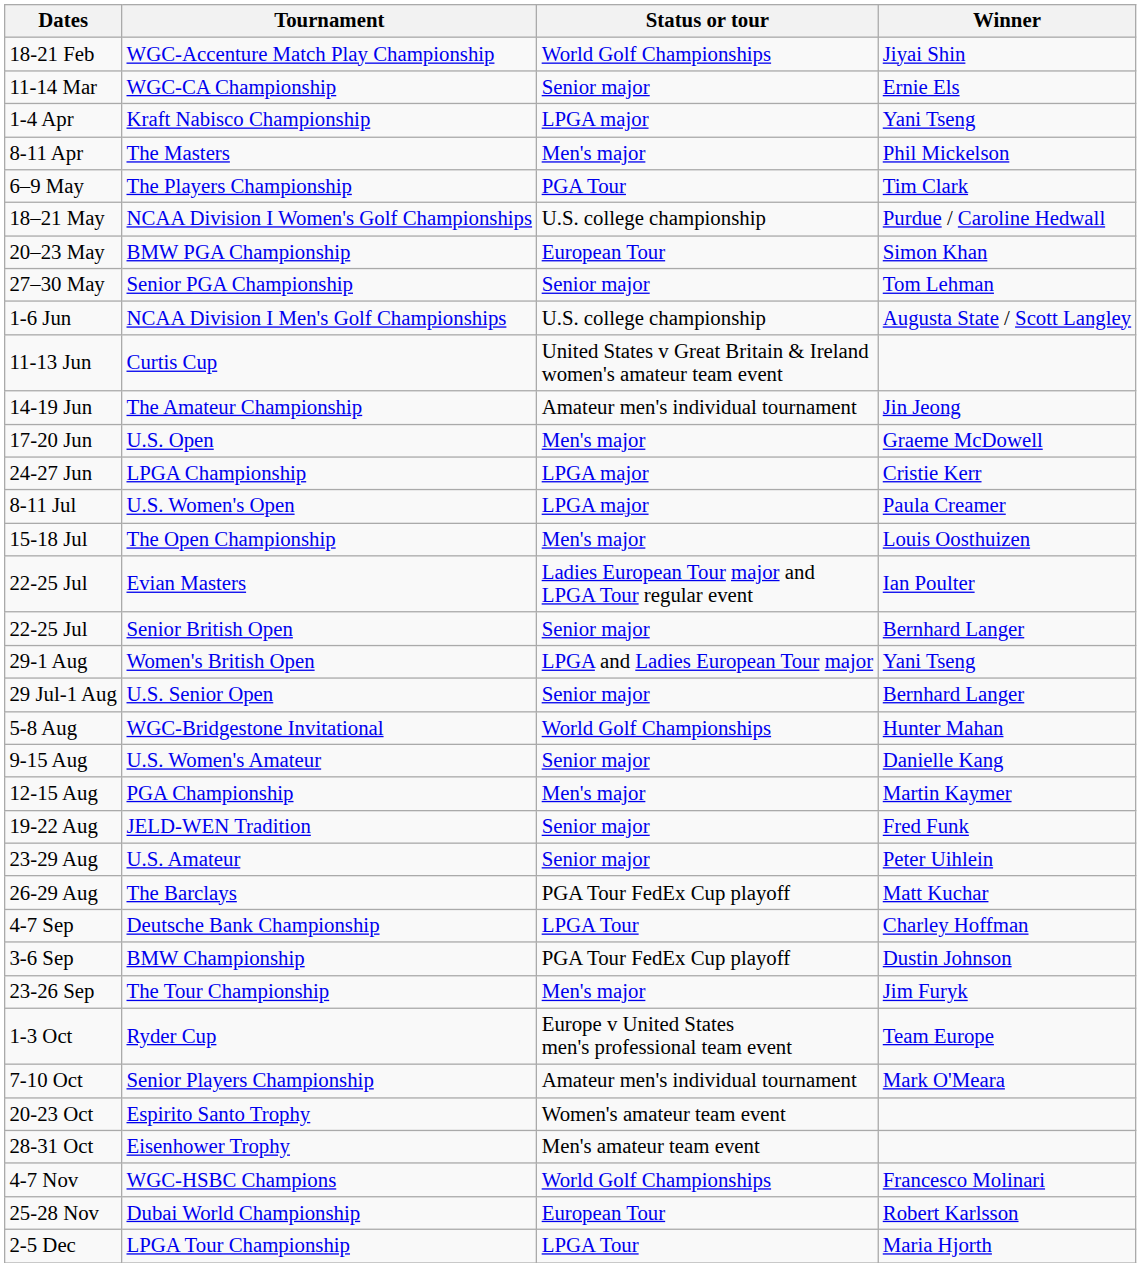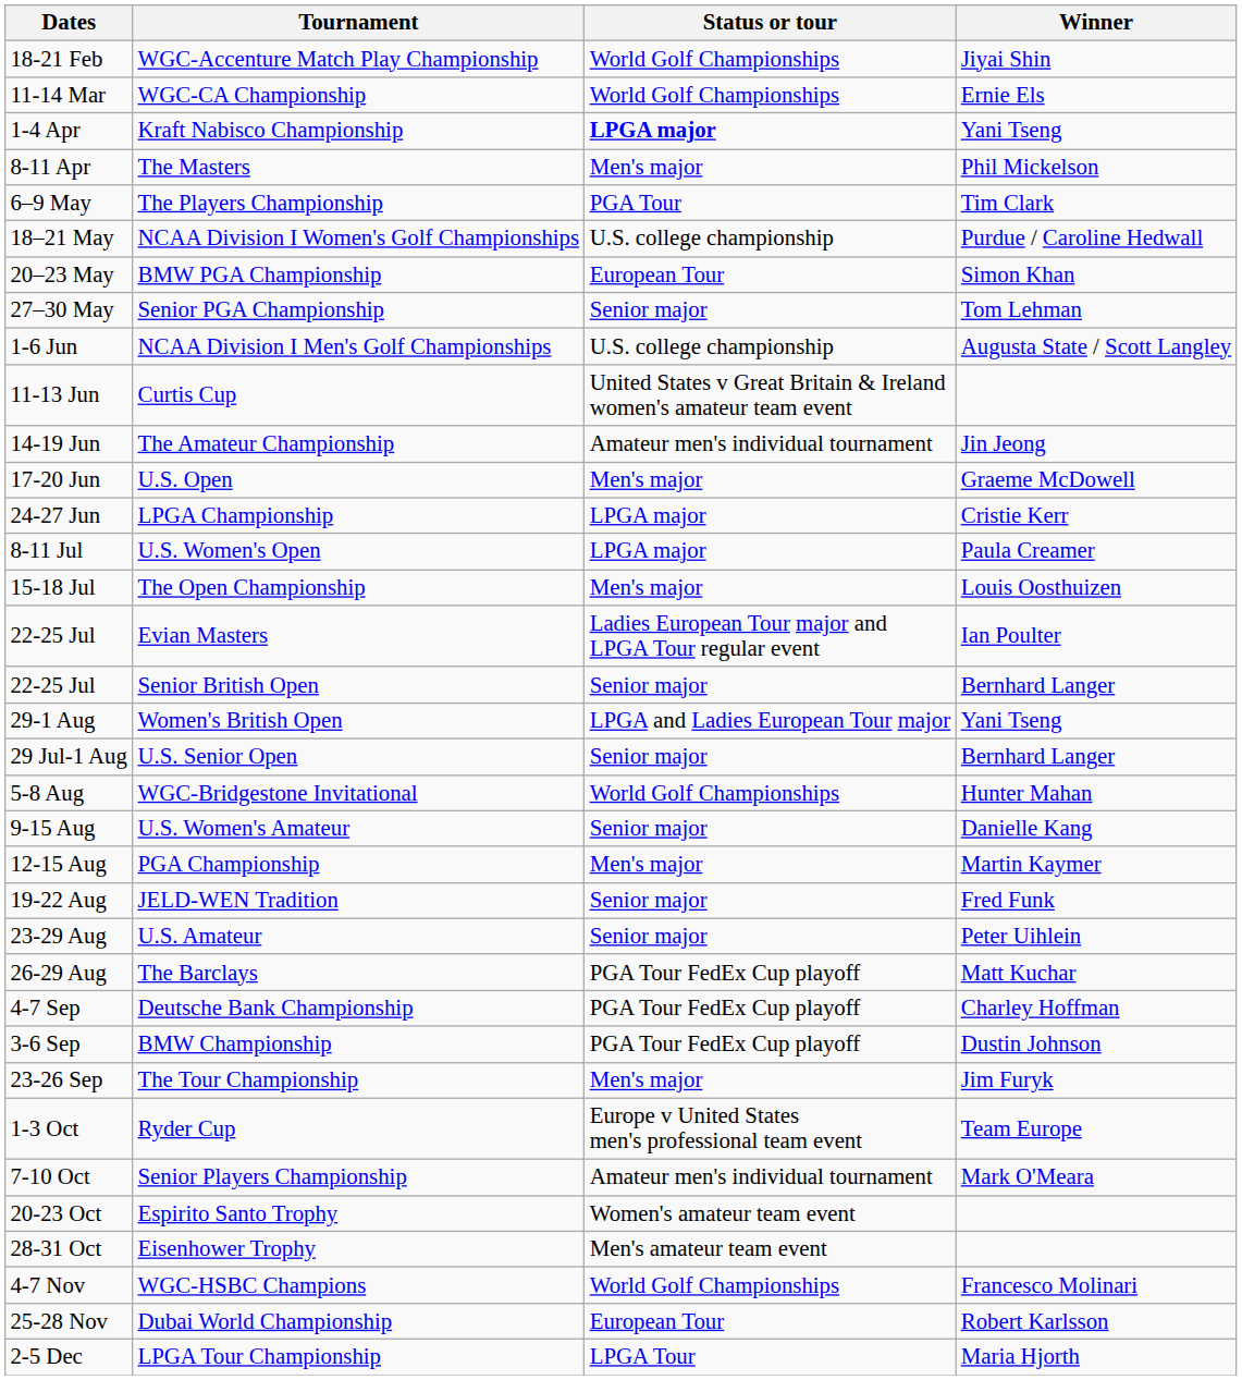 <table class="wikitable">
 <tr>
 <th>Dates</th>
 <th>Tournament</th>
 <th>Status or tour</th>
 <th>Winner</th>
 </tr>
 <tr>
 <td>18-21 Feb</td>
 <td><a href='#'>WGC-Accenture Match Play Championship</a></td>
 <td><a href='#'>World Golf Championships</a></td>
 <td> <a href='#'>Jiyai Shin</a></td>
 </tr>
 <tr>
 <td>11-14 Mar</td>
 <td><a href='#'>WGC-CA Championship</a></td>
-<td><a href='#'>Senior major</a></td>
+<td><a href='#'>World Golf Championships</a></td>
 <td> <a href='#'>Ernie Els</a></td>
 </tr>
 <tr>
 <td>1-4 Apr</td>
 <td><a href='#'>Kraft Nabisco Championship</a></td>
-<td><a href='#'>LPGA major</a></td>
+<td><strong><a href='#'>LPGA major</a></strong></td>
 <td> <a href='#'>Yani Tseng</a></td>
 </tr>
 <tr>
 <td>8-11 Apr</td>
 <td><a href='#'>The Masters</a></td>
 <td><a href='#'>Men's major</a></td>
 <td> <a href='#'>Phil Mickelson</a></td>
 </tr>
 <tr>
 <td>6–9 May</td>
 <td><a href='#'>The Players Championship</a></td>
 <td><a href='#'>PGA Tour</a></td>
 <td> <a href='#'>Tim Clark</a></td>
 </tr>
 <tr>
 <td>18–21 May</td>
 <td><a href='#'>NCAA Division I Women's Golf Championships</a></td>
 <td>U.S. college championship</td>
 <td><a href='#'>Purdue</a> / <a href='#'>Caroline Hedwall</a></td>
 </tr>
 <tr>
 <td>20–23 May</td>
 <td><a href='#'>BMW PGA Championship</a></td>
 <td><a href='#'>European Tour</a></td>
 <td> <a href='#'>Simon Khan</a></td>
 </tr>
 <tr>
 <td>27–30 May</td>
 <td><a href='#'>Senior PGA Championship</a></td>
 <td><a href='#'>Senior major</a></td>
 <td> <a href='#'>Tom Lehman</a></td>
 </tr>
 <tr>
 <td>1-6 Jun</td>
 <td><a href='#'>NCAA Division I Men's Golf Championships</a></td>
 <td>U.S. college championship</td>
 <td><a href='#'>Augusta State</a> / <a href='#'>Scott Langley</a></td>
 </tr>
 <tr>
 <td>11-13 Jun</td>
 <td><a href='#'>Curtis Cup</a></td>
 <td>United States v Great Britain & Ireland<br>women's amateur team event</td>
 <td></td>
 </tr>
 <tr>
 <td>14-19 Jun</td>
 <td><a href='#'>The Amateur Championship</a></td>
 <td>Amateur men's individual tournament</td>
 <td> <a href='#'>Jin Jeong</a></td>
 </tr>
 <tr>
 <td>17-20 Jun</td>
 <td><a href='#'>U.S. Open</a></td>
 <td><a href='#'>Men's major</a></td>
 <td> <a href='#'>Graeme McDowell</a></td>
 </tr>
 <tr>
 <td>24-27 Jun</td>
 <td><a href='#'>LPGA Championship</a></td>
 <td><a href='#'>LPGA major</a></td>
 <td> <a href='#'>Cristie Kerr</a></td>
 </tr>
 <tr>
 <td>8-11 Jul</td>
 <td><a href='#'>U.S. Women's Open</a></td>
 <td><a href='#'>LPGA major</a></td>
 <td> <a href='#'>Paula Creamer</a></td>
 </tr>
 <tr>
 <td>15-18 Jul</td>
 <td><a href='#'>The Open Championship</a></td>
 <td><a href='#'>Men's major</a></td>
 <td> <a href='#'>Louis Oosthuizen</a></td>
 </tr>
 <tr>
 <td>22-25 Jul</td>
 <td><a href='#'>Evian Masters</a></td>
 <td><a href='#'>Ladies European Tour</a> <a href='#'>major</a> and<br> <a href='#'>LPGA Tour</a> regular event</td>
 <td> <a href='#'>Ian Poulter</a></td>
 </tr>
 <tr>
 <td>22-25 Jul</td>
 <td><a href='#'>Senior British Open</a></td>
 <td><a href='#'>Senior major</a></td>
 <td> <a href='#'>Bernhard Langer</a></td>
 </tr>
 <tr>
 <td>29-1 Aug</td>
 <td><a href='#'>Women's British Open</a></td>
 <td><a href='#'>LPGA</a> and <a href='#'>Ladies European Tour</a> <a href='#'>major</a></td>
 <td> <a href='#'>Yani Tseng</a></td>
 </tr>
 <tr>
 <td>29 Jul-1 Aug</td>
 <td><a href='#'>U.S. Senior Open</a></td>
 <td><a href='#'>Senior major</a></td>
 <td> <a href='#'>Bernhard Langer</a></td>
 </tr>
 <tr>
 <td>5-8 Aug</td>
 <td><a href='#'>WGC-Bridgestone Invitational</a></td>
 <td><a href='#'>World Golf Championships</a></td>
 <td> <a href='#'>Hunter Mahan</a></td>
 </tr>
 <tr>
 <td>9-15 Aug</td>
 <td><a href='#'>U.S. Women's Amateur</a></td>
 <td><a href='#'>Senior major</a></td>
 <td> <a href='#'>Danielle Kang</a></td>
 </tr>
 <tr>
 <td>12-15 Aug</td>
 <td><a href='#'>PGA Championship</a></td>
 <td><a href='#'>Men's major</a></td>
 <td> <a href='#'>Martin Kaymer</a></td>
 </tr>
 <tr>
 <td>19-22 Aug</td>
 <td><a href='#'>JELD-WEN Tradition</a></td>
 <td><a href='#'>Senior major</a></td>
 <td> <a href='#'>Fred Funk</a></td>
 </tr>
 <tr>
 <td>23-29 Aug</td>
 <td><a href='#'>U.S. Amateur</a></td>
 <td><a href='#'>Senior major</a></td>
 <td> <a href='#'>Peter Uihlein</a></td>
 </tr>
 <tr>
 <td>26-29 Aug</td>
 <td><a href='#'>The Barclays</a></td>
 <td>PGA Tour FedEx Cup playoff</td>
 <td> <a href='#'>Matt Kuchar</a></td>
 </tr>
 <tr>
 <td>4-7 Sep</td>
 <td><a href='#'>Deutsche Bank Championship</a></td>
-<td><a href='#'>LPGA Tour</a></td>
+<td>PGA Tour FedEx Cup playoff</td>
 <td> <a href='#'>Charley Hoffman</a></td>
 </tr>
 <tr>
 <td>3-6 Sep</td>
 <td><a href='#'>BMW Championship</a></td>
 <td>PGA Tour FedEx Cup playoff</td>
 <td> <a href='#'>Dustin Johnson</a></td>
 </tr>
 <tr>
 <td>23-26 Sep</td>
 <td><a href='#'>The Tour Championship</a></td>
 <td><a href='#'>Men's major</a></td>
 <td> <a href='#'>Jim Furyk</a></td>
 </tr>
 <tr>
 <td>1-3 Oct</td>
 <td><a href='#'>Ryder Cup</a></td>
 <td>Europe v United States <br>men's professional team event</td>
 <td> <a href='#'>Team Europe</a></td>
 </tr>
 <tr>
 <td>7-10 Oct</td>
 <td><a href='#'>Senior Players Championship</a></td>
 <td>Amateur men's individual tournament</td>
 <td> <a href='#'>Mark O'Meara</a></td>
 </tr>
 <tr>
 <td>20-23 Oct</td>
 <td><a href='#'>Espirito Santo Trophy</a></td>
 <td>Women's amateur team event</td>
 <td></td>
 </tr>
 <tr>
 <td>28-31 Oct</td>
 <td><a href='#'>Eisenhower Trophy</a></td>
 <td>Men's amateur team event</td>
 <td></td>
 </tr>
 <tr>
 <td>4-7 Nov</td>
 <td><a href='#'>WGC-HSBC Champions</a></td>
 <td><a href='#'>World Golf Championships</a></td>
 <td> <a href='#'>Francesco Molinari</a></td>
 </tr>
 <tr>
 <td>25-28 Nov</td>
 <td><a href='#'>Dubai World Championship</a></td>
 <td><a href='#'>European Tour</a></td>
 <td> <a href='#'>Robert Karlsson</a></td>
 </tr>
 <tr>
 <td>2-5 Dec</td>
 <td><a href='#'>LPGA Tour Championship</a></td>
 <td><a href='#'>LPGA Tour</a></td>
 <td> <a href='#'>Maria Hjorth</a></td>
 </tr>
 </table>
